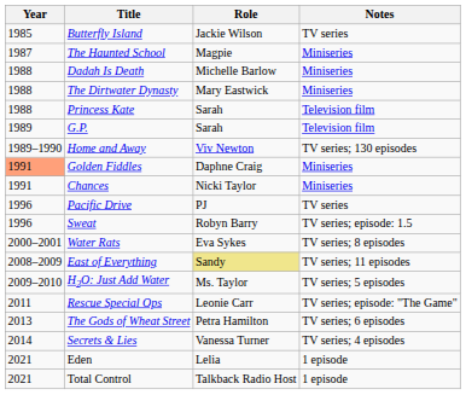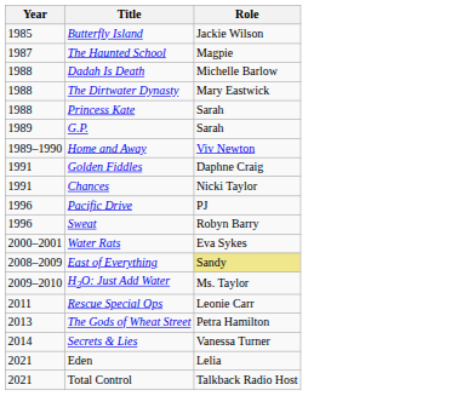 <table class="wikitable sortable">
 <tr>
 <th>Year</th>
 <th>Title</th>
 <th>Role</th>
-<th class="unsortable">Notes</th>
 </tr>
 <tr>
 <td>1985</td>
 <td><em><a href='#'>Butterfly Island</a></em></td>
 <td>Jackie Wilson</td>
-<td>TV series</td>
 </tr>
 <tr>
 <td>1987</td>
 <td><em><a href='#'>The Haunted School</a></em></td>
 <td>Magpie</td>
-<td><a href='#'>Miniseries</a></td>
 </tr>
 <tr>
 <td>1988</td>
 <td><em><a href='#'>Dadah Is Death</a></em></td>
 <td>Michelle Barlow</td>
-<td><a href='#'>Miniseries</a></td>
 </tr>
 <tr>
 <td>1988</td>
 <td><em><a href='#'>The Dirtwater Dynasty</a></em></td>
 <td>Mary Eastwick</td>
-<td><a href='#'>Miniseries</a></td>
 </tr>
 <tr>
 <td>1988</td>
 <td><em><a href='#'>Princess Kate</a></em></td>
 <td>Sarah</td>
-<td><a href='#'>Television film</a></td>
 </tr>
 <tr>
 <td>1989</td>
 <td><em><a href='#'>G.P.</a></em></td>
 <td>Sarah</td>
-<td><a href='#'>Television film</a></td>
 </tr>
 <tr>
 <td>1989–1990</td>
 <td><em><a href='#'>Home and Away</a></em></td>
 <td><a href='#'>Viv Newton</a></td>
-<td>TV series; 130 episodes</td>
 </tr>
 <tr>
-<td style="background: lightsalmon;">1991</td>
+<td>1991</td>
 <td><em><a href='#'>Golden Fiddles</a></em></td>
 <td>Daphne Craig</td>
-<td><a href='#'>Miniseries</a></td>
 </tr>
 <tr>
 <td>1991</td>
 <td><em><a href='#'>Chances</a></em></td>
 <td>Nicki Taylor</td>
-<td><a href='#'>Miniseries</a></td>
 </tr>
 <tr>
 <td>1996</td>
 <td><em><a href='#'>Pacific Drive</a></em></td>
 <td>PJ</td>
-<td>TV series</td>
 </tr>
 <tr>
 <td>1996</td>
 <td><em><a href='#'>Sweat</a></em></td>
 <td>Robyn Barry</td>
-<td>TV series; episode: 1.5</td>
 </tr>
 <tr>
 <td>2000–2001</td>
 <td><em><a href='#'>Water Rats</a></em></td>
 <td>Eva Sykes</td>
-<td>TV series; 8 episodes</td>
 </tr>
 <tr>
 <td>2008–2009</td>
 <td><em><a href='#'>East of Everything</a></em></td>
 <td style="background: khaki;">Sandy</td>
-<td>TV series; 11 episodes</td>
 </tr>
 <tr>
 <td>2009–2010</td>
 <td><em><a href='#'>H<sub>2</sub>O: Just Add Water</a></em></td>
 <td>Ms. Taylor</td>
-<td>TV series; 5 episodes</td>
 </tr>
 <tr>
 <td>2011</td>
 <td><em><a href='#'>Rescue Special Ops</a></em></td>
 <td>Leonie Carr</td>
-<td>TV series; episode: "The Game"</td>
 </tr>
 <tr>
 <td>2013</td>
 <td><em><a href='#'>The Gods of Wheat Street</a></em></td>
 <td>Petra Hamilton</td>
-<td>TV series; 6 episodes</td>
 </tr>
 <tr>
 <td>2014</td>
 <td><em><a href='#'>Secrets & Lies</a></em></td>
 <td>Vanessa Turner</td>
-<td>TV series; 4 episodes</td>
 </tr>
 <tr>
 <td>2021</td>
 <td>Eden</td>
 <td>Lelia</td>
-<td>1 episode</td>
 </tr>
 <tr>
 <td>2021</td>
 <td>Total Control</td>
 <td>Talkback Radio Host</td>
-<td>1 episode</td>
 </tr>
 </table>
